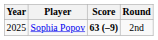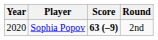 <table class="wikitable">
 <tr>
 <th>Year</th>
 <th>Player</th>
 <th>Score</th>
 <th>Round</th>
 </tr>
 <tr>
-<td>2025</td>
+<td>2020</td>
 <td><a href='#'>Sophia Popov</a></td>
 <td><strong>63 (–9)</strong></td>
 <td align=center>2nd</td>
 </tr>
 </table>
